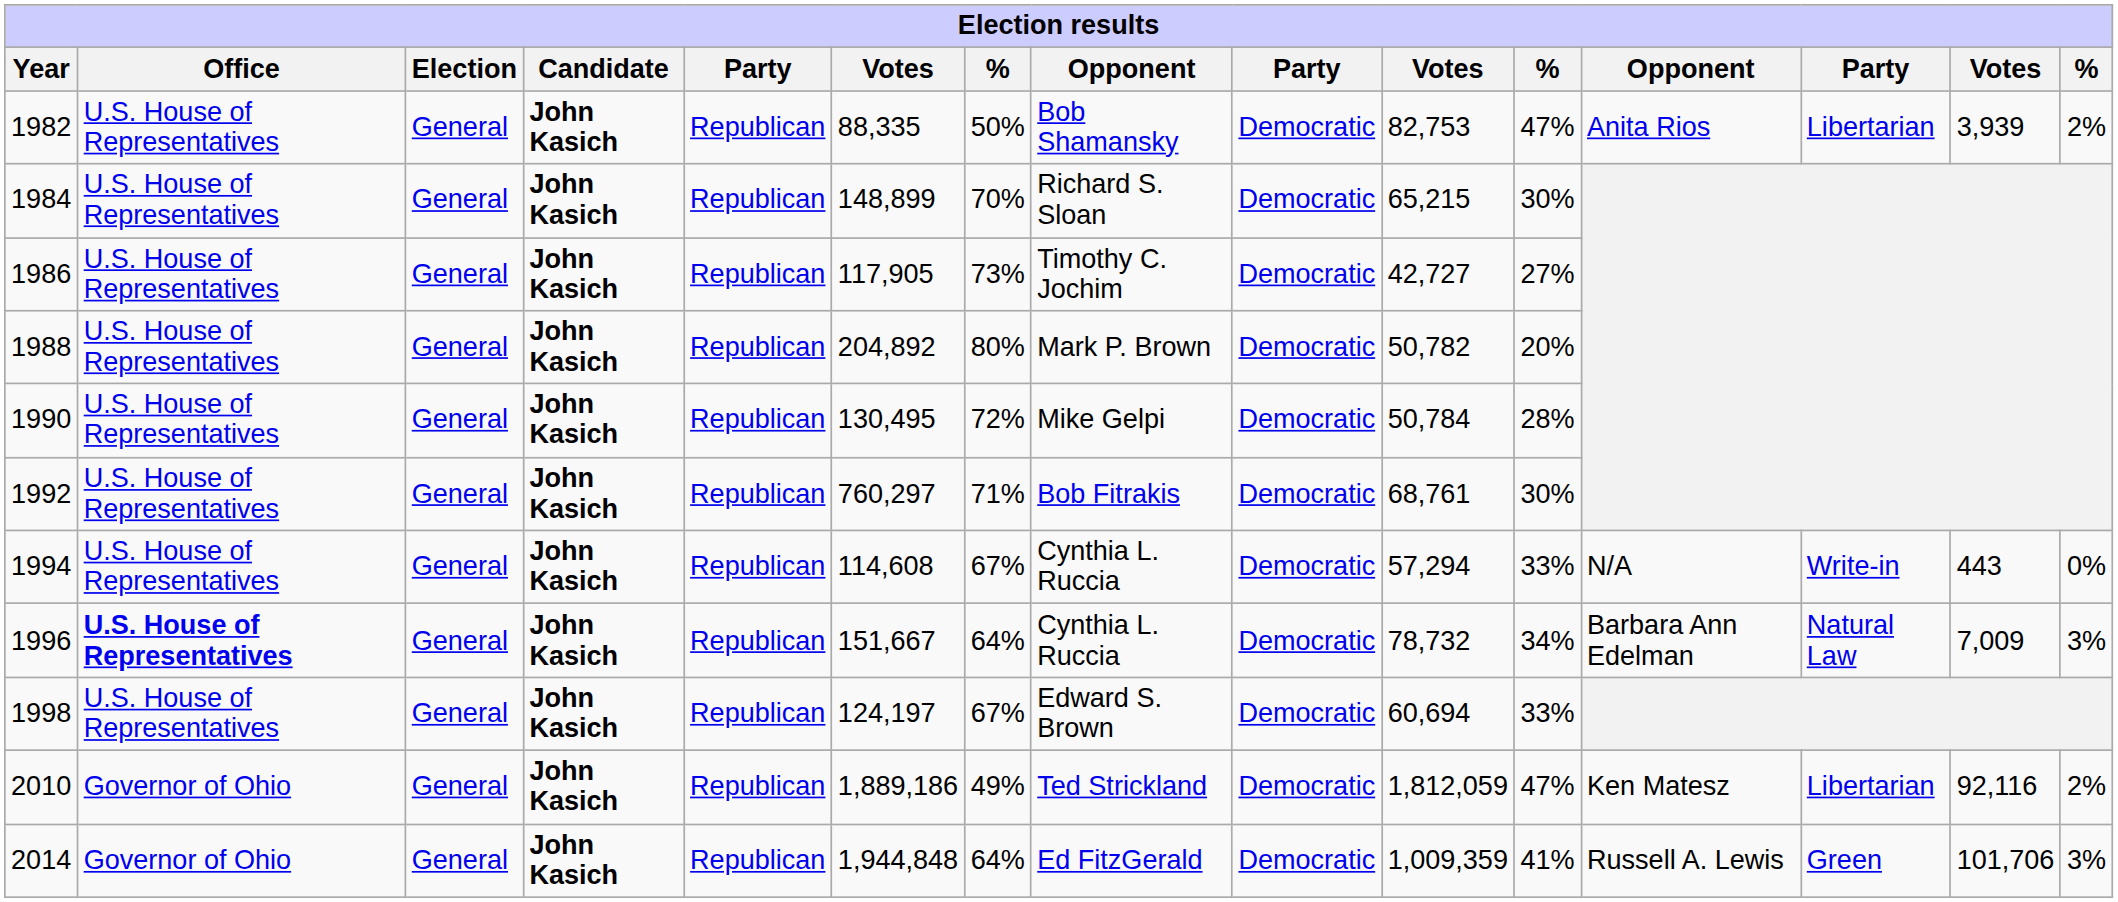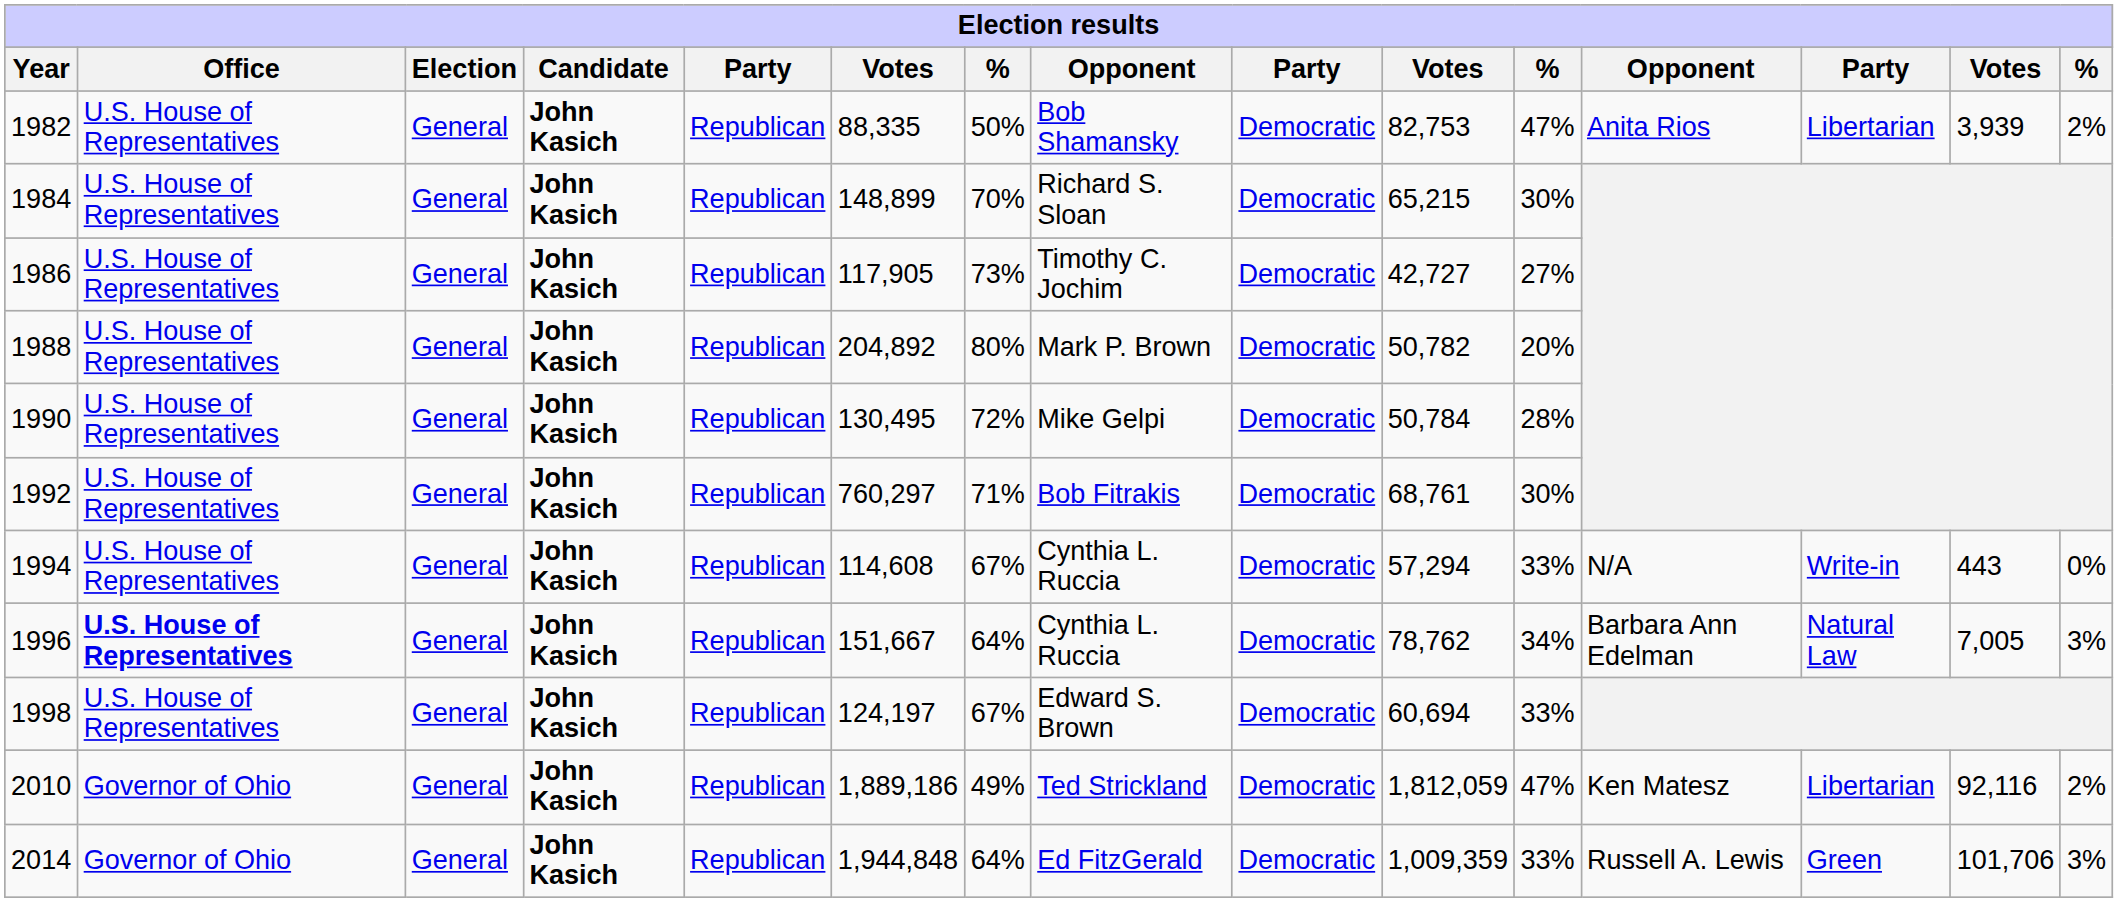 <table class="wikitable collapsible">
 <tr style="background:#ccc;">
 <th colspan="21" style="background:#ccf;">Election results</th>
 </tr>
 <tr>
 <th>Year</th>
 <th>Office</th>
 <th>Election</th>
 <th>Candidate</th>
 <th>Party</th>
 <th>Votes</th>
 <th>%</th>
 <th>Opponent</th>
 <th>Party</th>
 <th>Votes</th>
 <th>%</th>
 <th>Opponent</th>
 <th>Party</th>
 <th>Votes</th>
 <th>%</th>
 </tr>
 <tr>
 <td>1982</td>
 <td><a href='#'>U.S. House of Representatives</a></td>
 <td><a href='#'>General</a></td>
 <td><strong>John Kasich</strong></td>
 <td><a href='#'>Republican</a></td>
 <td>88,335</td>
 <td>50%</td>
 <td><a href='#'>Bob Shamansky</a></td>
 <td><a href='#'>Democratic</a></td>
 <td>82,753</td>
 <td>47%</td>
 <td><a href='#'>Anita Rios</a></td>
 <td><a href='#'>Libertarian</a></td>
 <td>3,939</td>
 <td>2%</td>
 </tr>
 <tr>
 <td>1984</td>
 <td><a href='#'>U.S. House of Representatives</a></td>
 <td><a href='#'>General</a></td>
 <td><strong>John Kasich</strong></td>
 <td><a href='#'>Republican</a></td>
 <td>148,899</td>
 <td>70%</td>
 <td>Richard S. Sloan</td>
 <td><a href='#'>Democratic</a></td>
 <td>65,215</td>
 <td>30%</td>
 <th colspan="4" rowspan="5"></th>
 </tr>
 <tr>
 <td>1986</td>
 <td><a href='#'>U.S. House of Representatives</a></td>
 <td><a href='#'>General</a></td>
 <td><strong>John Kasich</strong></td>
 <td><a href='#'>Republican</a></td>
 <td>117,905</td>
 <td>73%</td>
 <td>Timothy C. Jochim</td>
 <td><a href='#'>Democratic</a></td>
 <td>42,727</td>
 <td>27%</td>
 </tr>
 <tr>
 <td>1988</td>
 <td><a href='#'>U.S. House of Representatives</a></td>
 <td><a href='#'>General</a></td>
 <td><strong>John Kasich</strong></td>
 <td><a href='#'>Republican</a></td>
 <td>204,892</td>
 <td>80%</td>
 <td>Mark P. Brown</td>
 <td><a href='#'>Democratic</a></td>
 <td>50,782</td>
 <td>20%</td>
 </tr>
 <tr>
 <td>1990</td>
 <td><a href='#'>U.S. House of Representatives</a></td>
 <td><a href='#'>General</a></td>
 <td><strong>John Kasich</strong></td>
 <td><a href='#'>Republican</a></td>
 <td>130,495</td>
 <td>72%</td>
 <td>Mike Gelpi</td>
 <td><a href='#'>Democratic</a></td>
 <td>50,784</td>
 <td>28%</td>
 </tr>
 <tr>
 <td>1992</td>
 <td><a href='#'>U.S. House of Representatives</a></td>
 <td><a href='#'>General</a></td>
 <td><strong>John Kasich</strong></td>
 <td><a href='#'>Republican</a></td>
 <td>760,297</td>
 <td>71%</td>
 <td><a href='#'>Bob Fitrakis</a></td>
 <td><a href='#'>Democratic</a></td>
 <td>68,761</td>
 <td>30%</td>
 </tr>
 <tr>
 <td>1994</td>
 <td><a href='#'>U.S. House of Representatives</a></td>
 <td><a href='#'>General</a></td>
 <td><strong>John Kasich</strong></td>
 <td><a href='#'>Republican</a></td>
 <td>114,608</td>
 <td>67%</td>
 <td>Cynthia L. Ruccia</td>
 <td><a href='#'>Democratic</a></td>
 <td>57,294</td>
 <td>33%</td>
 <td>N/A</td>
 <td><a href='#'>Write-in</a></td>
 <td>443</td>
 <td>0%</td>
 </tr>
 <tr>
 <td>1996</td>
 <td><strong><a href='#'>U.S. House of Representatives</a></strong></td>
 <td><a href='#'>General</a></td>
 <td><strong>John Kasich</strong></td>
 <td><a href='#'>Republican</a></td>
 <td>151,667</td>
 <td>64%</td>
 <td>Cynthia L. Ruccia</td>
 <td><a href='#'>Democratic</a></td>
-<td>78,732</td>
+<td>78,762</td>
 <td>34%</td>
 <td>Barbara Ann Edelman</td>
 <td><a href='#'>Natural Law</a></td>
-<td>7,009</td>
+<td>7,005</td>
 <td>3%</td>
 </tr>
 <tr>
 <td>1998</td>
 <td><a href='#'>U.S. House of Representatives</a></td>
 <td><a href='#'>General</a></td>
 <td><strong>John Kasich</strong></td>
 <td><a href='#'>Republican</a></td>
 <td>124,197</td>
 <td>67%</td>
 <td>Edward S. Brown</td>
 <td><a href='#'>Democratic</a></td>
 <td>60,694</td>
 <td>33%</td>
 <th colspan="4"></th>
 </tr>
 <tr>
 <td>2010</td>
 <td><a href='#'>Governor of Ohio</a></td>
 <td><a href='#'>General</a></td>
 <td><strong>John Kasich</strong></td>
 <td><a href='#'>Republican</a></td>
 <td>1,889,186</td>
 <td>49%</td>
 <td><a href='#'>Ted Strickland</a></td>
 <td><a href='#'>Democratic</a></td>
 <td>1,812,059</td>
 <td>47%</td>
 <td>Ken Matesz</td>
 <td><a href='#'>Libertarian</a></td>
 <td>92,116</td>
 <td>2%</td>
 </tr>
 <tr>
 <td>2014</td>
 <td><a href='#'>Governor of Ohio</a></td>
 <td><a href='#'>General</a></td>
 <td><strong>John Kasich</strong></td>
 <td><a href='#'>Republican</a></td>
 <td>1,944,848</td>
 <td>64%</td>
 <td><a href='#'>Ed FitzGerald</a></td>
 <td><a href='#'>Democratic</a></td>
 <td>1,009,359</td>
-<td>41%</td>
+<td>33%</td>
 <td>Russell A. Lewis</td>
 <td><a href='#'>Green</a></td>
 <td>101,706</td>
 <td>3%</td>
 </tr>
 </table>
